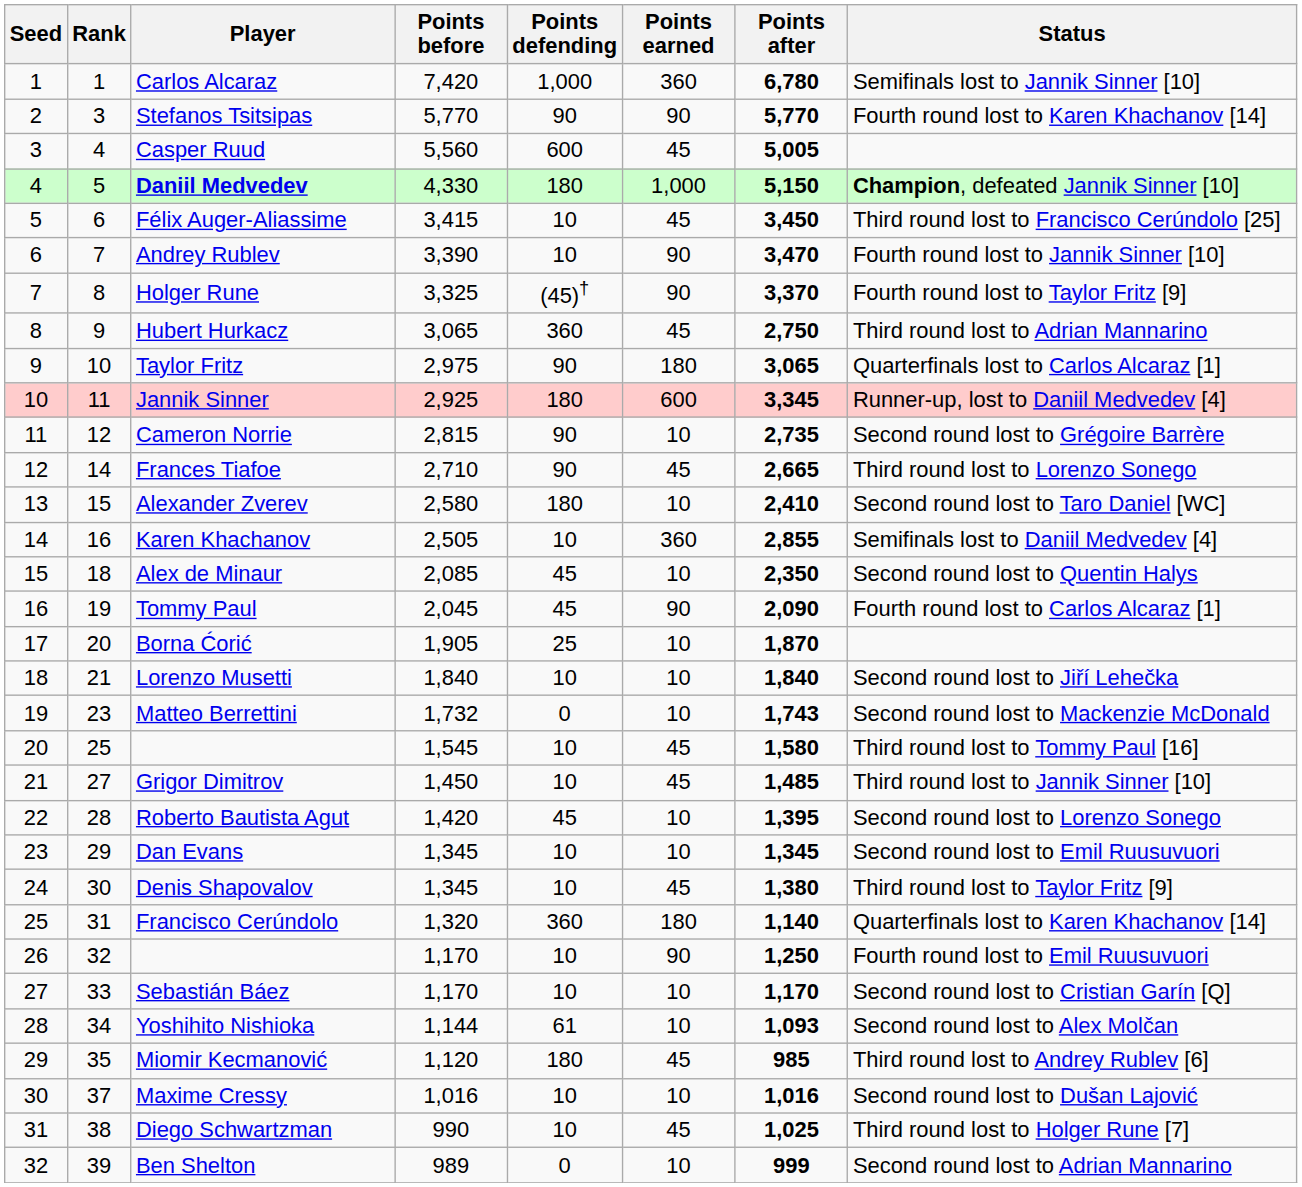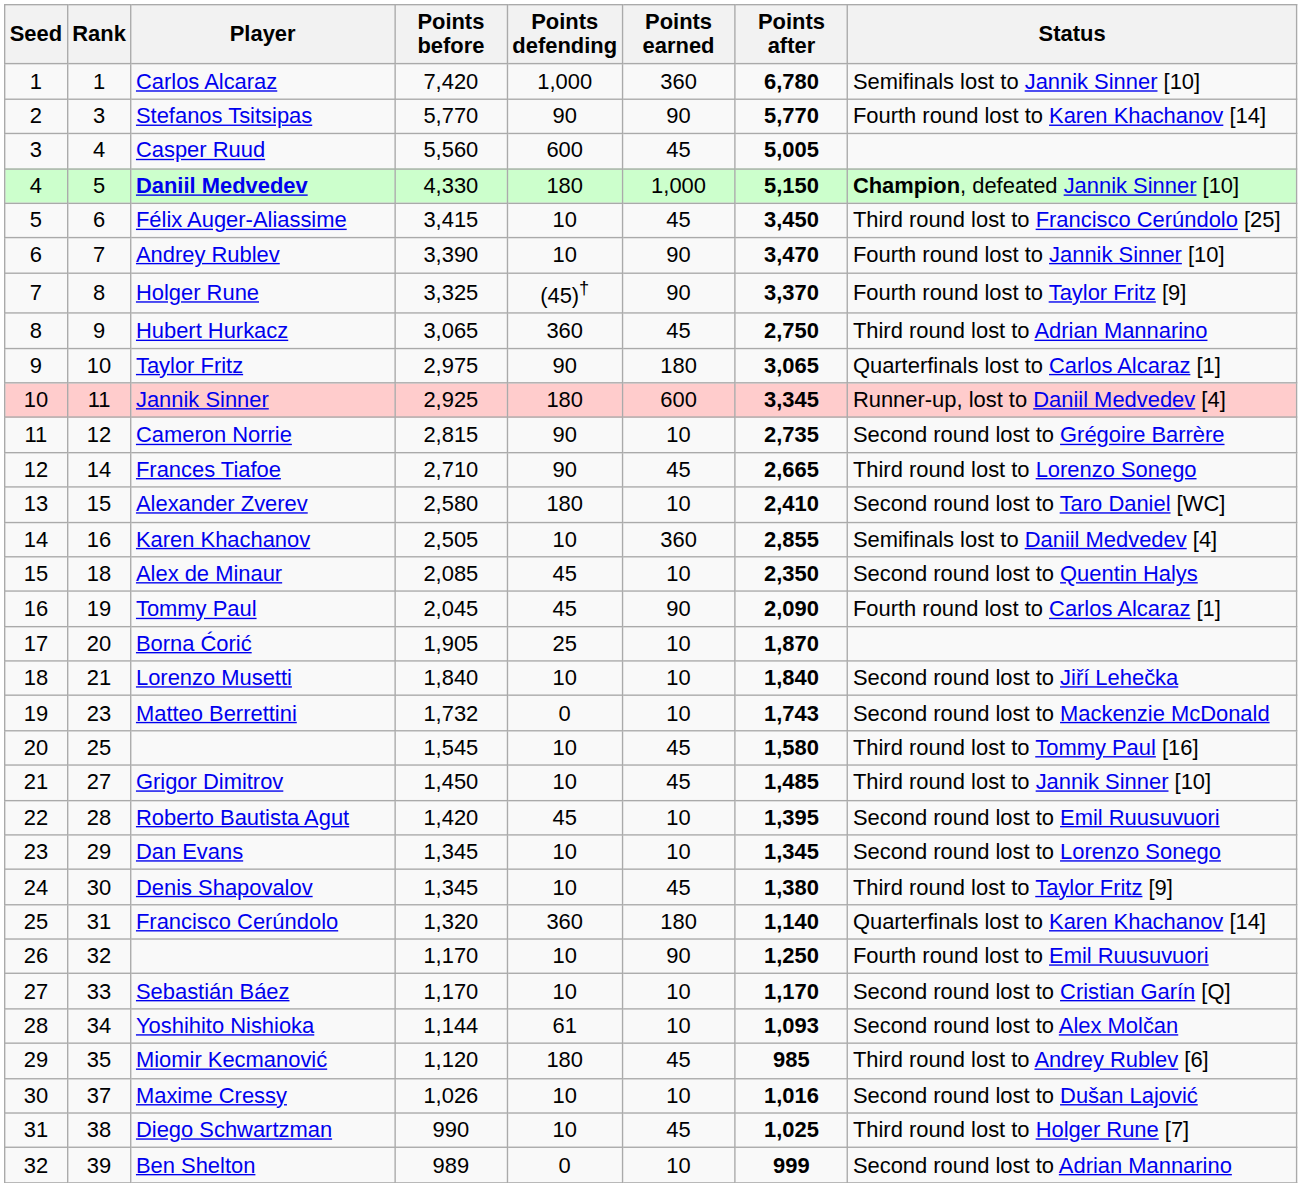 <table class="wikitable sortable">
 <tr>
 <th style="width:30px;">Seed</th>
 <th style="width:30px;">Rank</th>
 <th style="width:185px;">Player</th>
 <th style="width:75px;">Points before</th>
 <th style="width:75px;">Points defending</th>
 <th style="width:75px;">Points earned</th>
 <th style="width:75px;">Points after</th>
 <th style="width:320px;">Status</th>
 </tr>
 <tr>
 <td style="text-align:center;">1</td>
 <td style="text-align:center;">1</td>
 <td> <a href='#'>Carlos Alcaraz</a></td>
 <td style="text-align:center;">7,420</td>
 <td style="text-align:center;">1,000</td>
 <td style="text-align:center;">360</td>
 <td style="text-align:center;"><strong>6,780</strong></td>
 <td>Semifinals lost to  <a href='#'>Jannik Sinner</a> [10]</td>
 </tr>
 <tr>
 <td style="text-align:center;">2</td>
 <td style="text-align:center;">3</td>
 <td> <a href='#'>Stefanos Tsitsipas</a></td>
 <td style="text-align:center;">5,770</td>
 <td style="text-align:center;">90</td>
 <td style="text-align:center;">90</td>
 <td style="text-align:center;"><strong>5,770</strong></td>
 <td>Fourth round lost to  <a href='#'>Karen Khachanov</a> [14]</td>
 </tr>
 <tr>
 <td style="text-align:center;">3</td>
 <td style="text-align:center;">4</td>
 <td> <a href='#'>Casper Ruud</a></td>
 <td style="text-align:center;">5,560</td>
 <td style="text-align:center;">600</td>
 <td style="text-align:center;">45</td>
 <td style="text-align:center;"><strong>5,005</strong></td>
 <td></td>
 </tr>
 <tr style="background:#cfc;">
 <td style="text-align:center;">4</td>
 <td style="text-align:center;">5</td>
 <td><strong> <a href='#'>Daniil Medvedev</a></strong></td>
 <td style="text-align:center;">4,330</td>
 <td style="text-align:center;">180</td>
 <td style="text-align:center;">1,000</td>
 <td style="text-align:center;"><strong>5,150</strong></td>
 <td><strong>Champion</strong>, defeated  <a href='#'>Jannik Sinner</a> [10]</td>
 </tr>
 <tr>
 <td style="text-align:center;">5</td>
 <td style="text-align:center;">6</td>
 <td> <a href='#'>Félix Auger-Aliassime</a></td>
 <td style="text-align:center;">3,415</td>
 <td style="text-align:center;">10</td>
 <td style="text-align:center;">45</td>
 <td style="text-align:center;"><strong>3,450</strong></td>
 <td>Third round lost to  <a href='#'>Francisco Cerúndolo</a> [25]</td>
 </tr>
 <tr>
 <td style="text-align:center;">6</td>
 <td style="text-align:center;">7</td>
 <td> <a href='#'>Andrey Rublev</a></td>
 <td style="text-align:center;">3,390</td>
 <td style="text-align:center;">10</td>
 <td style="text-align:center;">90</td>
 <td style="text-align:center;"><strong>3,470</strong></td>
 <td>Fourth round lost to  <a href='#'>Jannik Sinner</a> [10]</td>
 </tr>
 <tr>
 <td style="text-align:center;">7</td>
 <td style="text-align:center;">8</td>
 <td> <a href='#'>Holger Rune</a></td>
 <td style="text-align:center;">3,325</td>
 <td style="text-align:center;">(45)<sup>†</sup></td>
 <td style="text-align:center;">90</td>
 <td style="text-align:center;"><strong>3,370</strong></td>
 <td>Fourth round lost to  <a href='#'>Taylor Fritz</a> [9]</td>
 </tr>
 <tr>
 <td style="text-align:center;">8</td>
 <td style="text-align:center;">9</td>
 <td> <a href='#'>Hubert Hurkacz</a></td>
 <td style="text-align:center;">3,065</td>
 <td style="text-align:center;">360</td>
 <td style="text-align:center;">45</td>
 <td style="text-align:center;"><strong>2,750</strong></td>
 <td>Third round lost to  <a href='#'>Adrian Mannarino</a></td>
 </tr>
 <tr>
 <td style="text-align:center;">9</td>
 <td style="text-align:center;">10</td>
 <td> <a href='#'>Taylor Fritz</a></td>
 <td style="text-align:center;">2,975</td>
 <td style="text-align:center;">90</td>
 <td style="text-align:center;">180</td>
 <td style="text-align:center;"><strong>3,065</strong></td>
 <td>Quarterfinals lost to  <a href='#'>Carlos Alcaraz</a> [1]</td>
 </tr>
 <tr style="background:#fcc;">
 <td style="text-align:center;">10</td>
 <td style="text-align:center;">11</td>
 <td> <a href='#'>Jannik Sinner</a></td>
 <td style="text-align:center;">2,925</td>
 <td style="text-align:center;">180</td>
 <td style="text-align:center;">600</td>
 <td style="text-align:center;"><strong>3,345</strong></td>
 <td>Runner-up, lost to  <a href='#'>Daniil Medvedev</a> [4]</td>
 </tr>
 <tr>
 <td style="text-align:center;">11</td>
 <td style="text-align:center;">12</td>
 <td> <a href='#'>Cameron Norrie</a></td>
 <td style="text-align:center;">2,815</td>
 <td style="text-align:center;">90</td>
 <td style="text-align:center;">10</td>
 <td style="text-align:center;"><strong>2,735</strong></td>
 <td>Second round lost to  <a href='#'>Grégoire Barrère</a></td>
 </tr>
 <tr>
 <td style="text-align:center;">12</td>
 <td style="text-align:center;">14</td>
 <td> <a href='#'>Frances Tiafoe</a></td>
 <td style="text-align:center;">2,710</td>
 <td style="text-align:center;">90</td>
 <td style="text-align:center;">45</td>
 <td style="text-align:center;"><strong>2,665</strong></td>
 <td>Third round lost to  <a href='#'>Lorenzo Sonego</a></td>
 </tr>
 <tr>
 <td style="text-align:center;">13</td>
 <td style="text-align:center;">15</td>
 <td> <a href='#'>Alexander Zverev</a></td>
 <td style="text-align:center;">2,580</td>
 <td style="text-align:center;">180</td>
 <td style="text-align:center;">10</td>
 <td style="text-align:center;"><strong>2,410</strong></td>
 <td>Second round lost to  <a href='#'>Taro Daniel</a> [WC]</td>
 </tr>
 <tr>
 <td style="text-align:center;">14</td>
 <td style="text-align:center;">16</td>
 <td> <a href='#'>Karen Khachanov</a></td>
 <td style="text-align:center;">2,505</td>
 <td style="text-align:center;">10</td>
 <td style="text-align:center;">360</td>
 <td style="text-align:center;"><strong>2,855</strong></td>
 <td>Semifinals lost to  <a href='#'>Daniil Medvedev</a> [4]</td>
 </tr>
 <tr>
 <td style="text-align:center;">15</td>
 <td style="text-align:center;">18</td>
 <td> <a href='#'>Alex de Minaur</a></td>
 <td style="text-align:center;">2,085</td>
 <td style="text-align:center;">45</td>
 <td style="text-align:center;">10</td>
 <td style="text-align:center;"><strong>2,350</strong></td>
 <td>Second round lost to  <a href='#'>Quentin Halys</a></td>
 </tr>
 <tr>
 <td style="text-align:center;">16</td>
 <td style="text-align:center;">19</td>
 <td> <a href='#'>Tommy Paul</a></td>
 <td style="text-align:center;">2,045</td>
 <td style="text-align:center;">45</td>
 <td style="text-align:center;">90</td>
 <td style="text-align:center;"><strong>2,090</strong></td>
 <td>Fourth round lost to  <a href='#'>Carlos Alcaraz</a> [1]</td>
 </tr>
 <tr>
 <td style="text-align:center;">17</td>
 <td style="text-align:center;">20</td>
 <td> <a href='#'>Borna Ćorić</a></td>
 <td style="text-align:center;">1,905</td>
 <td style="text-align:center;">25</td>
 <td style="text-align:center;">10</td>
 <td style="text-align:center;"><strong>1,870</strong></td>
 <td></td>
 </tr>
 <tr>
 <td style="text-align:center;">18</td>
 <td style="text-align:center;">21</td>
 <td> <a href='#'>Lorenzo Musetti</a></td>
 <td style="text-align:center;">1,840</td>
 <td style="text-align:center;">10</td>
 <td style="text-align:center;">10</td>
 <td style="text-align:center;"><strong>1,840</strong></td>
 <td>Second round lost to  <a href='#'>Jiří Lehečka</a></td>
 </tr>
 <tr>
 <td style="text-align:center;">19</td>
 <td style="text-align:center;">23</td>
 <td> <a href='#'>Matteo Berrettini</a></td>
 <td style="text-align:center;">1,732</td>
 <td style="text-align:center;">0</td>
 <td style="text-align:center;">10</td>
 <td style="text-align:center;"><strong>1,743</strong></td>
 <td>Second round lost to  <a href='#'>Mackenzie McDonald</a></td>
 </tr>
 <tr>
 <td style="text-align:center;">20</td>
 <td style="text-align:center;">25</td>
 <td></td>
 <td style="text-align:center;">1,545</td>
 <td style="text-align:center;">10</td>
 <td style="text-align:center;">45</td>
 <td style="text-align:center;"><strong>1,580</strong></td>
 <td>Third round lost to  <a href='#'>Tommy Paul</a> [16]</td>
 </tr>
 <tr>
 <td style="text-align:center;">21</td>
 <td style="text-align:center;">27</td>
 <td> <a href='#'>Grigor Dimitrov</a></td>
 <td style="text-align:center;">1,450</td>
 <td style="text-align:center;">10</td>
 <td style="text-align:center;">45</td>
 <td style="text-align:center;"><strong>1,485</strong></td>
 <td>Third round lost to  <a href='#'>Jannik Sinner</a> [10]</td>
 </tr>
 <tr>
 <td style="text-align:center;">22</td>
 <td style="text-align:center;">28</td>
 <td> <a href='#'>Roberto Bautista Agut</a></td>
 <td style="text-align:center;">1,420</td>
 <td style="text-align:center;">45</td>
 <td style="text-align:center;">10</td>
 <td style="text-align:center;"><strong>1,395</strong></td>
-<td>Second round lost to  <a href='#'>Lorenzo Sonego</a></td>
+<td>Second round lost to  <a href='#'>Emil Ruusuvuori</a></td>
 </tr>
 <tr>
 <td style="text-align:center;">23</td>
 <td style="text-align:center;">29</td>
 <td> <a href='#'>Dan Evans</a></td>
 <td style="text-align:center;">1,345</td>
 <td style="text-align:center;">10</td>
 <td style="text-align:center;">10</td>
 <td style="text-align:center;"><strong>1,345</strong></td>
-<td>Second round lost to  <a href='#'>Emil Ruusuvuori</a></td>
+<td>Second round lost to  <a href='#'>Lorenzo Sonego</a></td>
 </tr>
 <tr>
 <td style="text-align:center;">24</td>
 <td style="text-align:center;">30</td>
 <td> <a href='#'>Denis Shapovalov</a></td>
 <td style="text-align:center;">1,345</td>
 <td style="text-align:center;">10</td>
 <td style="text-align:center;">45</td>
 <td style="text-align:center;"><strong>1,380</strong></td>
 <td>Third round lost to  <a href='#'>Taylor Fritz</a> [9]</td>
 </tr>
 <tr>
 <td style="text-align:center;">25</td>
 <td style="text-align:center;">31</td>
 <td> <a href='#'>Francisco Cerúndolo</a></td>
 <td style="text-align:center;">1,320</td>
 <td style="text-align:center;">360</td>
 <td style="text-align:center;">180</td>
 <td style="text-align:center;"><strong>1,140</strong></td>
 <td>Quarterfinals lost to  <a href='#'>Karen Khachanov</a> [14]</td>
 </tr>
 <tr>
 <td style="text-align:center;">26</td>
 <td style="text-align:center;">32</td>
 <td></td>
 <td style="text-align:center;">1,170</td>
 <td style="text-align:center;">10</td>
 <td style="text-align:center;">90</td>
 <td style="text-align:center;"><strong>1,250</strong></td>
 <td>Fourth round lost to  <a href='#'>Emil Ruusuvuori</a></td>
 </tr>
 <tr>
 <td style="text-align:center;">27</td>
 <td style="text-align:center;">33</td>
 <td> <a href='#'>Sebastián Báez</a></td>
 <td style="text-align:center;">1,170</td>
 <td style="text-align:center;">10</td>
 <td style="text-align:center;">10</td>
 <td style="text-align:center;"><strong>1,170</strong></td>
 <td>Second round lost to  <a href='#'>Cristian Garín</a> [Q]</td>
 </tr>
 <tr>
 <td style="text-align:center;">28</td>
 <td style="text-align:center;">34</td>
 <td> <a href='#'>Yoshihito Nishioka</a></td>
 <td style="text-align:center;">1,144</td>
 <td style="text-align:center;">61</td>
 <td style="text-align:center;">10</td>
 <td style="text-align:center;"><strong>1,093</strong></td>
 <td>Second round lost to  <a href='#'>Alex Molčan</a></td>
 </tr>
 <tr>
 <td style="text-align:center;">29</td>
 <td style="text-align:center;">35</td>
 <td> <a href='#'>Miomir Kecmanović</a></td>
 <td style="text-align:center;">1,120</td>
 <td style="text-align:center;">180</td>
 <td style="text-align:center;">45</td>
 <td style="text-align:center;"><strong>985</strong></td>
 <td>Third round lost to  <a href='#'>Andrey Rublev</a> [6]</td>
 </tr>
 <tr>
 <td style="text-align:center;">30</td>
 <td style="text-align:center;">37</td>
 <td> <a href='#'>Maxime Cressy</a></td>
-<td style="text-align:center;">1,016</td>
+<td style="text-align:center;">1,026</td>
 <td style="text-align:center;">10</td>
 <td style="text-align:center;">10</td>
 <td style="text-align:center;"><strong>1,016</strong></td>
 <td>Second round lost to  <a href='#'>Dušan Lajović</a></td>
 </tr>
 <tr>
 <td style="text-align:center;">31</td>
 <td style="text-align:center;">38</td>
 <td> <a href='#'>Diego Schwartzman</a></td>
 <td style="text-align:center;">990</td>
 <td style="text-align:center;">10</td>
 <td style="text-align:center;">45</td>
 <td style="text-align:center;"><strong>1,025</strong></td>
 <td>Third round lost to  <a href='#'>Holger Rune</a> [7]</td>
 </tr>
 <tr>
 <td style="text-align:center;">32</td>
 <td style="text-align:center;">39</td>
 <td> <a href='#'>Ben Shelton</a></td>
 <td style="text-align:center;">989</td>
 <td style="text-align:center;">0</td>
 <td style="text-align:center;">10</td>
 <td style="text-align:center;"><strong>999</strong></td>
 <td>Second round lost to  <a href='#'>Adrian Mannarino</a></td>
 </tr>
 </table>
